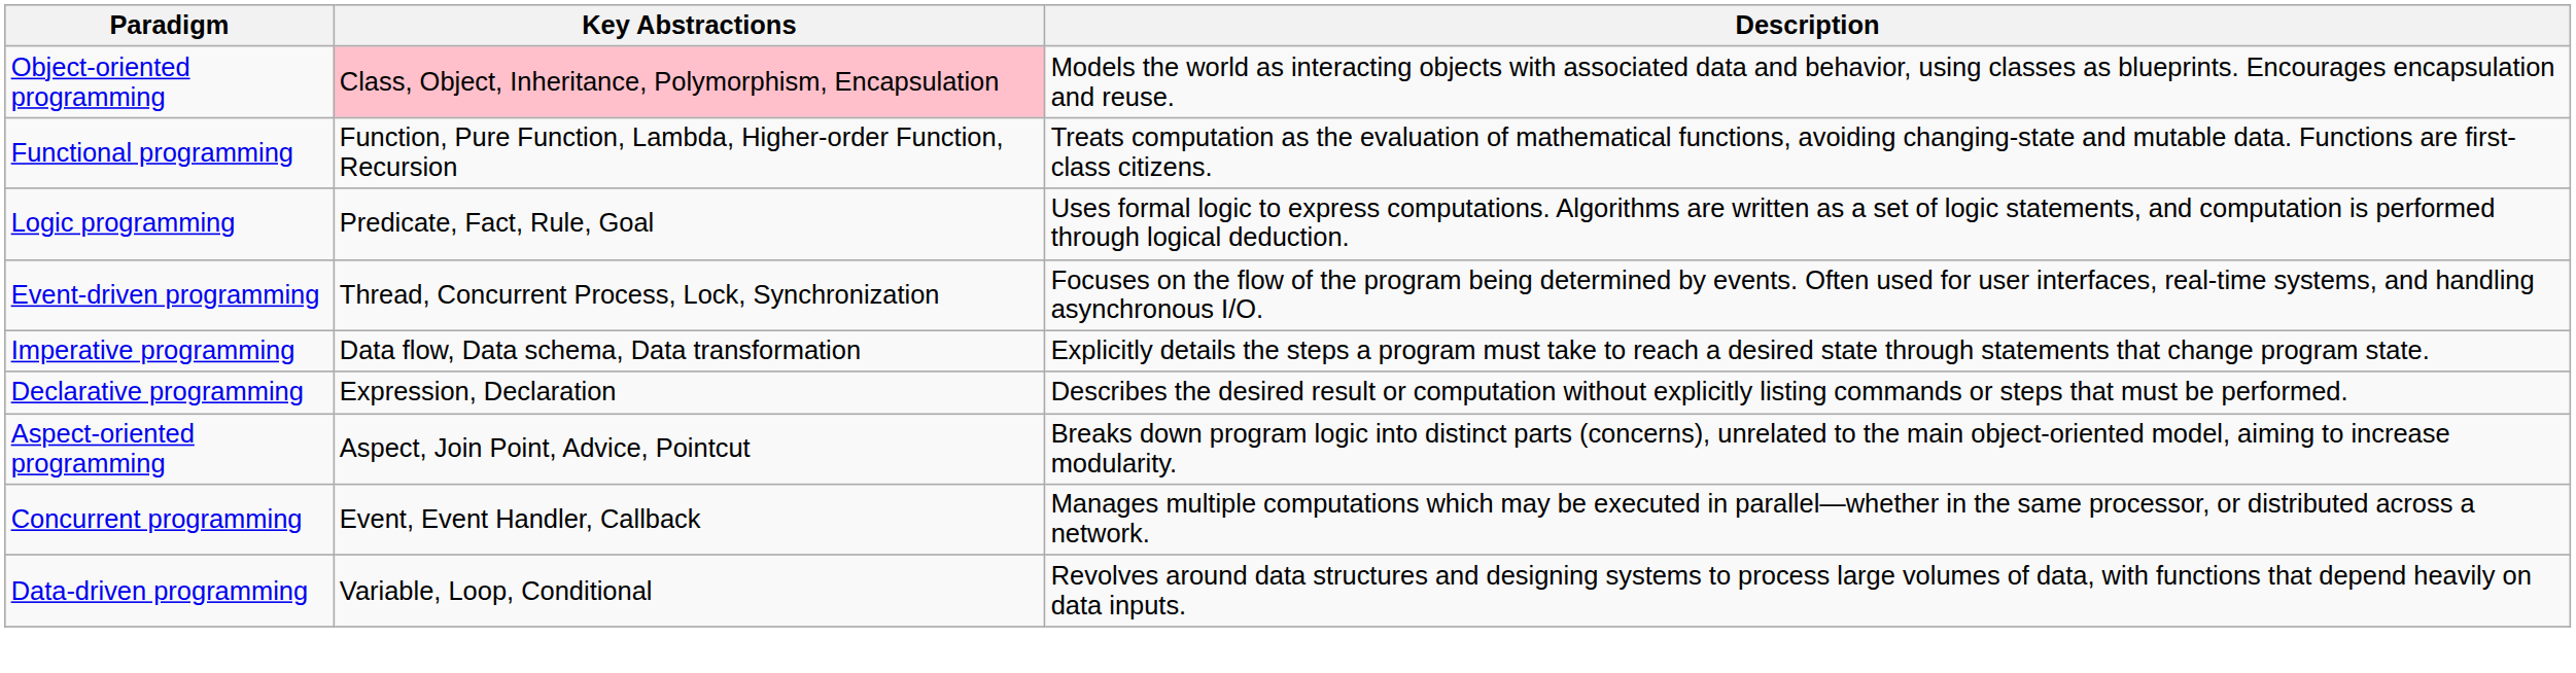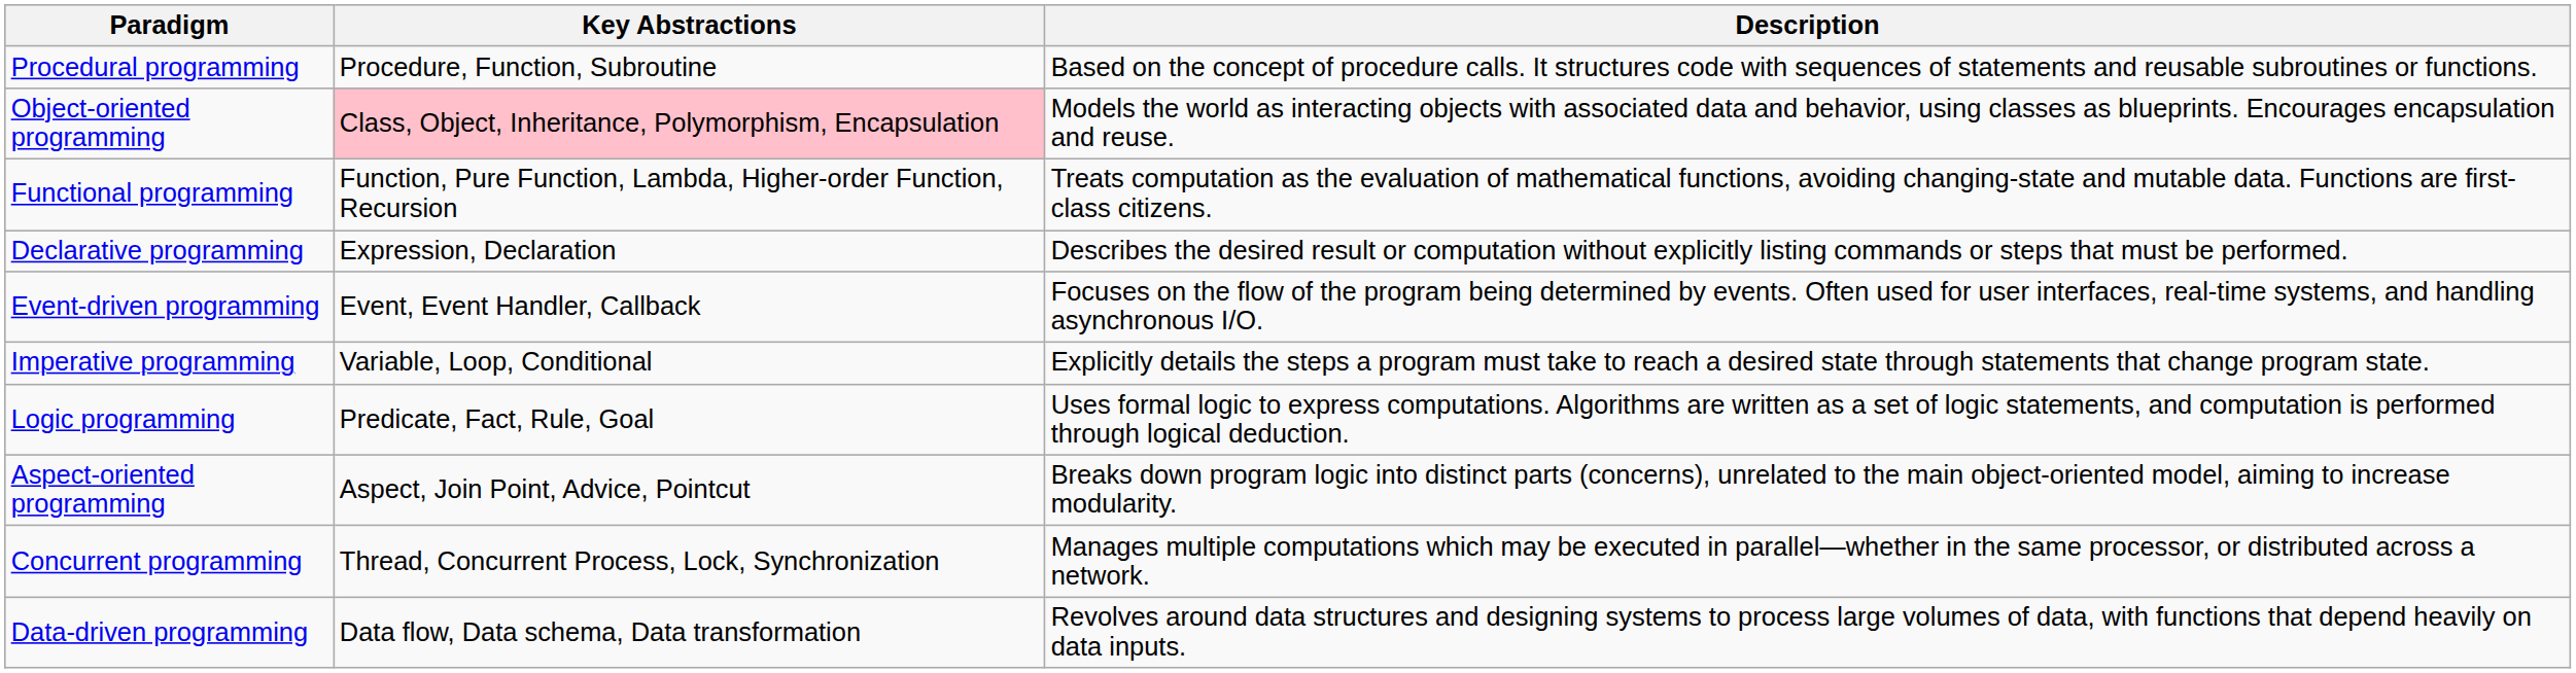 <table class="wikitable sortable">
 <tr>
 <th>Paradigm</th>
 <th>Key Abstractions</th>
 <th>Description</th>
+</tr>
+<tr>
+<td><a href='#'>Procedural programming</a></td>
+<td>Procedure, Function, Subroutine</td>
+<td>Based on the concept of procedure calls. It structures code with sequences of statements and reusable subroutines or functions.</td>
 </tr>
 <tr>
 <td><a href='#'>Object-oriented programming</a></td>
 <td style="background: pink;">Class, Object, Inheritance, Polymorphism, Encapsulation</td>
 <td>Models the world as interacting objects with associated data and behavior, using classes as blueprints. Encourages encapsulation and reuse.</td>
 </tr>
 <tr>
 <td><a href='#'>Functional programming</a></td>
 <td>Function, Pure Function, Lambda, Higher-order Function, Recursion</td>
 <td>Treats computation as the evaluation of mathematical functions, avoiding changing-state and mutable data. Functions are first-class citizens.</td>
 </tr>
 <tr>
-<td><a href='#'>Logic programming</a></td>
-<td>Predicate, Fact, Rule, Goal</td>
-<td>Uses formal logic to express computations. Algorithms are written as a set of logic statements, and computation is performed through logical deduction.</td>
+<td><a href='#'>Declarative programming</a></td>
+<td>Expression, Declaration</td>
+<td>Describes the desired result or computation without explicitly listing commands or steps that must be performed.</td>
 </tr>
 <tr>
 <td><a href='#'>Event-driven programming</a></td>
-<td>Thread, Concurrent Process, Lock, Synchronization</td>
+<td>Event, Event Handler, Callback</td>
 <td>Focuses on the flow of the program being determined by events. Often used for user interfaces, real-time systems, and handling asynchronous I/O.</td>
 </tr>
 <tr>
 <td><a href='#'>Imperative programming</a></td>
-<td>Data flow, Data schema, Data transformation</td>
+<td>Variable, Loop, Conditional</td>
 <td>Explicitly details the steps a program must take to reach a desired state through statements that change program state.</td>
 </tr>
 <tr>
-<td><a href='#'>Declarative programming</a></td>
-<td>Expression, Declaration</td>
-<td>Describes the desired result or computation without explicitly listing commands or steps that must be performed.</td>
+<td><a href='#'>Logic programming</a></td>
+<td>Predicate, Fact, Rule, Goal</td>
+<td>Uses formal logic to express computations. Algorithms are written as a set of logic statements, and computation is performed through logical deduction.</td>
 </tr>
 <tr>
 <td><a href='#'>Aspect-oriented programming</a></td>
 <td>Aspect, Join Point, Advice, Pointcut</td>
 <td>Breaks down program logic into distinct parts (concerns), unrelated to the main object-oriented model, aiming to increase modularity.</td>
 </tr>
 <tr>
 <td><a href='#'>Concurrent programming</a></td>
-<td>Event, Event Handler, Callback</td>
+<td>Thread, Concurrent Process, Lock, Synchronization</td>
 <td>Manages multiple computations which may be executed in parallel—whether in the same processor, or distributed across a network.</td>
 </tr>
 <tr>
 <td><a href='#'>Data-driven programming</a></td>
-<td>Variable, Loop, Conditional</td>
+<td>Data flow, Data schema, Data transformation</td>
 <td>Revolves around data structures and designing systems to process large volumes of data, with functions that depend heavily on data inputs.</td>
 </tr>
 </table>
